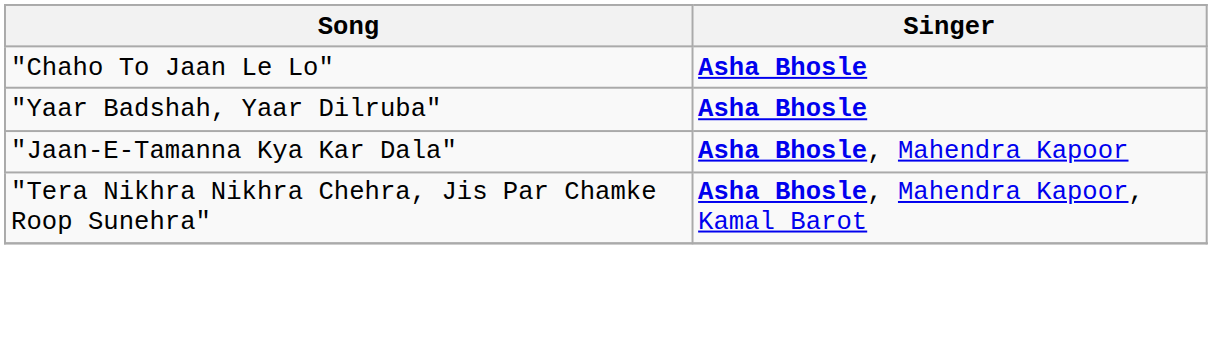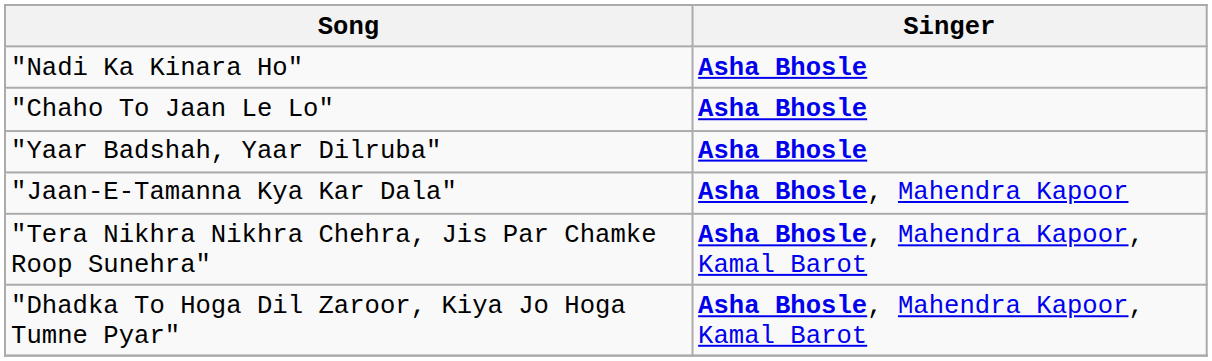 <table class="wikitable">
 <tr>
 <th>Song</th>
 <th>Singer</th>
+</tr>
+<tr>
+<td>"Nadi Ka Kinara Ho"</td>
+<td><strong><a href='#'>Asha Bhosle</a></strong></td>
 </tr>
 <tr>
 <td>"Chaho To Jaan Le Lo"</td>
 <td><strong><a href='#'>Asha Bhosle</a></strong></td>
 </tr>
 <tr>
 <td>"Yaar Badshah, Yaar Dilruba"</td>
 <td><strong><a href='#'>Asha Bhosle</a></strong></td>
 </tr>
 <tr>
 <td>"Jaan-E-Tamanna Kya Kar Dala"</td>
 <td><strong><a href='#'>Asha Bhosle</a></strong>, <a href='#'>Mahendra Kapoor</a></td>
 </tr>
 <tr>
 <td>"Tera Nikhra Nikhra Chehra, Jis Par Chamke Roop Sunehra"</td>
 <td><strong><a href='#'>Asha Bhosle</a></strong>, <a href='#'>Mahendra Kapoor</a>, <a href='#'>Kamal Barot</a></td>
 </tr>
 <tr>
+<td>"Dhadka To Hoga Dil Zaroor, Kiya Jo Hoga Tumne Pyar"</td>
+<td><strong><a href='#'>Asha Bhosle</a></strong>, <a href='#'>Mahendra Kapoor</a>, <a href='#'>Kamal Barot</a></td>
+</tr>
+<tr>
 </tr>
 </table>
